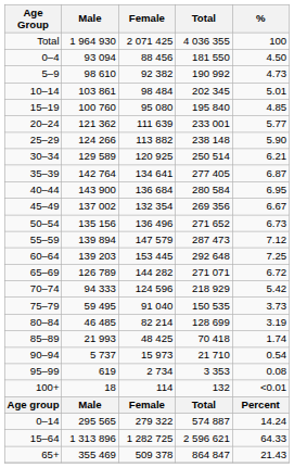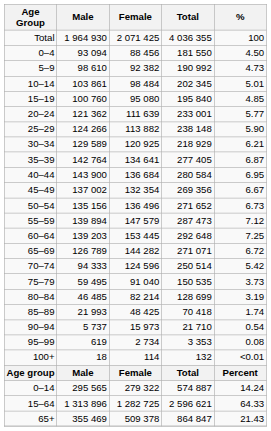 <table class="wikitable">
 <tr>
 <th width="80pt">Age Group</th>
 <th width="80pt">Male</th>
 <th width="80pt">Female</th>
 <th width="80pt">Total</th>
 <th width="80pt">%</th>
 </tr>
 <tr>
 <td align="right">Total</td>
 <td align="right">1 964 930</td>
 <td align="right">2 071 425</td>
 <td align="right">4 036 355</td>
 <td align="right">100</td>
 </tr>
 <tr>
 <td align="right">0–4</td>
 <td align="right">93 094</td>
 <td align="right">88 456</td>
 <td align="right">181 550</td>
 <td align="right">4.50</td>
 </tr>
 <tr>
 <td align="right">5–9</td>
 <td align="right">98 610</td>
 <td align="right">92 382</td>
 <td align="right">190 992</td>
 <td align="right">4.73</td>
 </tr>
 <tr>
 <td align="right">10–14</td>
 <td align="right">103 861</td>
 <td align="right">98 484</td>
 <td align="right">202 345</td>
 <td align="right">5.01</td>
 </tr>
 <tr>
 <td align="right">15–19</td>
 <td align="right">100 760</td>
 <td align="right">95 080</td>
 <td align="right">195 840</td>
 <td align="right">4.85</td>
 </tr>
 <tr>
 <td align="right">20–24</td>
 <td align="right">121 362</td>
 <td align="right">111 639</td>
 <td align="right">233 001</td>
 <td align="right">5.77</td>
 </tr>
 <tr>
 <td align="right">25–29</td>
 <td align="right">124 266</td>
 <td align="right">113 882</td>
 <td align="right">238 148</td>
 <td align="right">5.90</td>
 </tr>
 <tr>
 <td align="right">30–34</td>
 <td align="right">129 589</td>
 <td align="right">120 925</td>
-<td align="right">250 514</td>
+<td align="right">218 929</td>
 <td align="right">6.21</td>
 </tr>
 <tr>
 <td align="right">35–39</td>
 <td align="right">142 764</td>
 <td align="right">134 641</td>
 <td align="right">277 405</td>
 <td align="right">6.87</td>
 </tr>
 <tr>
 <td align="right">40–44</td>
 <td align="right">143 900</td>
 <td align="right">136 684</td>
 <td align="right">280 584</td>
 <td align="right">6.95</td>
 </tr>
 <tr>
 <td align="right">45–49</td>
 <td align="right">137 002</td>
 <td align="right">132 354</td>
 <td align="right">269 356</td>
 <td align="right">6.67</td>
 </tr>
 <tr>
 <td align="right">50–54</td>
 <td align="right">135 156</td>
 <td align="right">136 496</td>
 <td align="right">271 652</td>
 <td align="right">6.73</td>
 </tr>
 <tr>
 <td align="right">55–59</td>
 <td align="right">139 894</td>
 <td align="right">147 579</td>
 <td align="right">287 473</td>
 <td align="right">7.12</td>
 </tr>
 <tr>
 <td align="right">60–64</td>
 <td align="right">139 203</td>
 <td align="right">153 445</td>
 <td align="right">292 648</td>
 <td align="right">7.25</td>
 </tr>
 <tr>
 <td align="right">65–69</td>
 <td align="right">126 789</td>
 <td align="right">144 282</td>
 <td align="right">271 071</td>
 <td align="right">6.72</td>
 </tr>
 <tr>
 <td align="right">70–74</td>
 <td align="right">94 333</td>
 <td align="right">124 596</td>
-<td align="right">218 929</td>
+<td align="right">250 514</td>
 <td align="right">5.42</td>
 </tr>
 <tr>
 <td align="right">75–79</td>
 <td align="right">59 495</td>
 <td align="right">91 040</td>
 <td align="right">150 535</td>
 <td align="right">3.73</td>
 </tr>
 <tr>
 <td align="right">80–84</td>
 <td align="right">46 485</td>
 <td align="right">82 214</td>
 <td align="right">128 699</td>
 <td align="right">3.19</td>
 </tr>
 <tr>
 <td align="right">85–89</td>
 <td align="right">21 993</td>
 <td align="right">48 425</td>
 <td align="right">70 418</td>
 <td align="right">1.74</td>
 </tr>
 <tr>
 <td align="right">90–94</td>
 <td align="right">5 737</td>
 <td align="right">15 973</td>
 <td align="right">21 710</td>
 <td align="right">0.54</td>
 </tr>
 <tr>
 <td align="right">95–99</td>
 <td align="right">619</td>
 <td align="right">2 734</td>
 <td align="right">3 353</td>
 <td align="right">0.08</td>
 </tr>
 <tr>
 <td align="right">100+</td>
 <td align="right">18</td>
 <td align="right">114</td>
 <td align="right">132</td>
 <td align="right"><0.01</td>
 </tr>
 <tr>
 <th width="50">Age group</th>
 <th width="80pt">Male</th>
 <th width="80">Female</th>
 <th width="80">Total</th>
 <th width="50">Percent</th>
 </tr>
 <tr>
 <td align="right">0–14</td>
 <td align="right">295 565</td>
 <td align="right">279 322</td>
 <td align="right">574 887</td>
 <td align="right">14.24</td>
 </tr>
 <tr>
 <td align="right">15–64</td>
 <td align="right">1 313 896</td>
 <td align="right">1 282 725</td>
 <td align="right">2 596 621</td>
 <td align="right">64.33</td>
 </tr>
 <tr>
 <td align="right">65+</td>
 <td align="right">355 469</td>
 <td align="right">509 378</td>
 <td align="right">864 847</td>
 <td align="right">21.43</td>
 </tr>
 <tr>
 </tr>
 </table>
